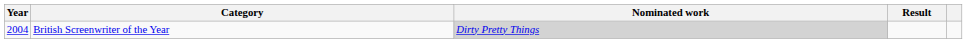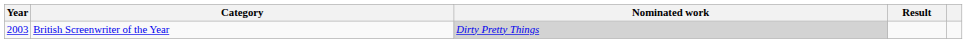 <table class="wikitable sortable">
 <tr>
 <th scope="col" style="width:1em;">Year</th>
 <th scope="col" style="width:39em;">Category</th>
 <th scope="col" style="width:40em;">Nominated work</th>
 <th scope="col" style="width:5em;">Result</th>
 <th scope="col" style="width:1em;"class="unsortable"></th>
 </tr>
 <tr>
-<td><a href='#'>2004</a></td>
+<td><a href='#'>2003</a></td>
 <td><a href='#'>British Screenwriter of the Year</a></td>
 <td style="background: lightgrey;"><em><a href='#'>Dirty Pretty Things</a></em></td>
 <td></td>
 <td></td>
 </tr>
 </table>
